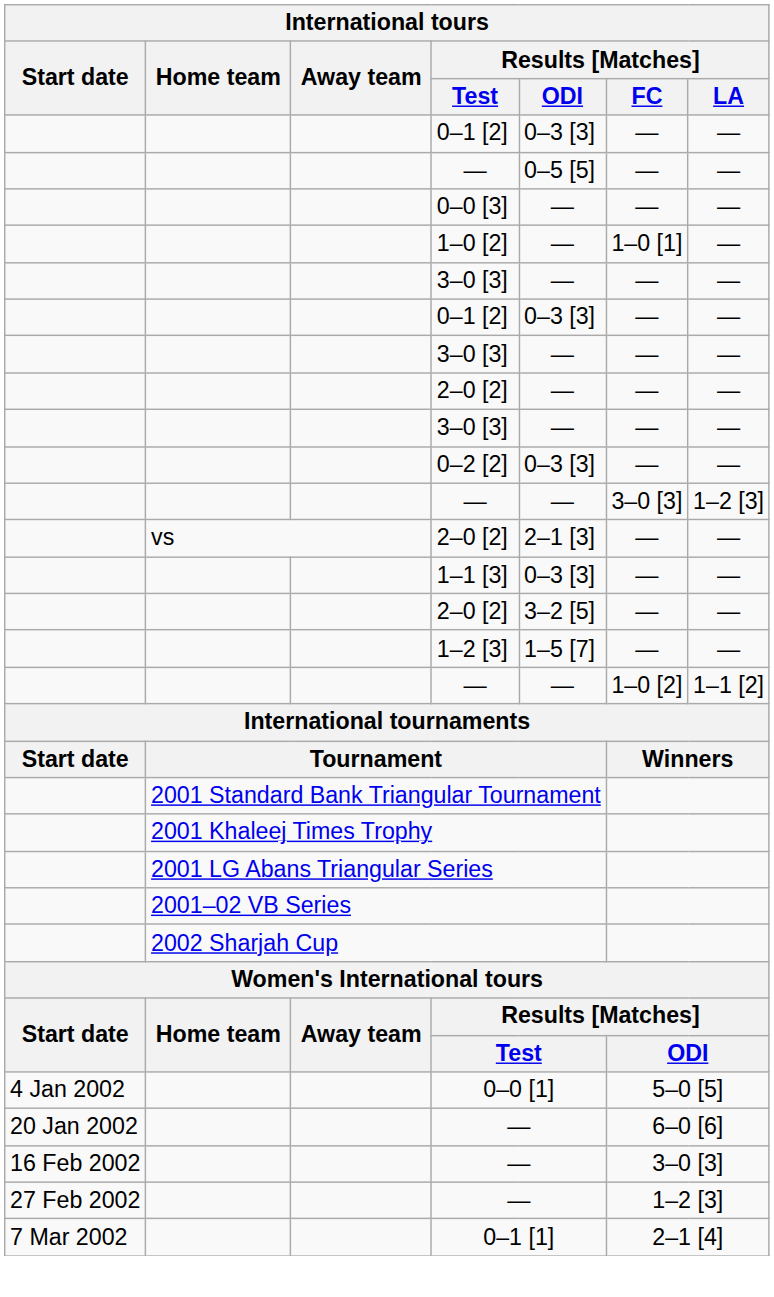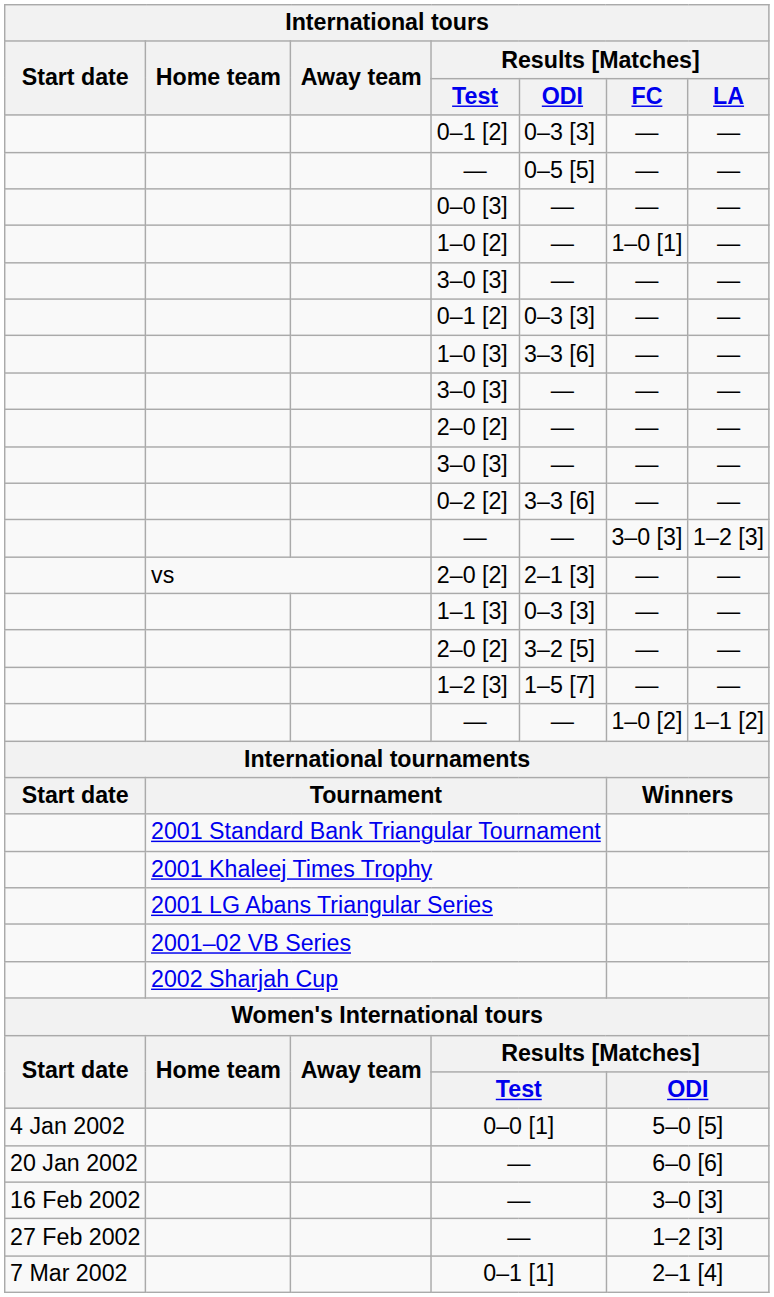 <table class="wikitable">
 <tr>
 <th colspan="7">International tours</th>
 </tr>
 <tr>
 <th rowspan="2">Start date</th>
 <th rowspan="2">Home team</th>
 <th rowspan="2">Away team</th>
 <th colspan="4">Results [Matches]</th>
 </tr>
 <tr>
 <th><a href='#'>Test</a></th>
 <th><a href='#'>ODI</a></th>
 <th><a href='#'>FC</a></th>
 <th><a href='#'>LA</a></th>
 </tr>
 <tr>
 <td><a href='#'></a></td>
 <td></td>
 <td></td>
 <td>0–1 [2]</td>
 <td>0–3 [3]</td>
 <td ; style="text-align:center">—</td>
 <td ; style="text-align:center">—</td>
 </tr>
 <tr>
 <td><a href='#'></a></td>
 <td></td>
 <td></td>
 <td ; style="text-align:center">—</td>
 <td>0–5 [5]</td>
 <td ; style="text-align:center">—</td>
 <td ; style="text-align:center">—</td>
 </tr>
 <tr>
 <td><a href='#'></a></td>
 <td></td>
 <td></td>
 <td>0–0 [3]</td>
 <td ; style="text-align:center">—</td>
 <td ; style="text-align:center">—</td>
 <td ; style="text-align:center">—</td>
 </tr>
 <tr>
 <td><a href='#'></a></td>
 <td></td>
 <td></td>
 <td>1–0 [2]</td>
 <td ; style="text-align:center">—</td>
 <td>1–0 [1]</td>
 <td ; style="text-align:center">—</td>
 </tr>
 <tr>
 <td><a href='#'></a></td>
 <td></td>
 <td></td>
 <td>3–0 [3]</td>
 <td ; style="text-align:center">—</td>
 <td ; style="text-align:center">—</td>
 <td ; style="text-align:center">—</td>
 </tr>
 <tr>
 <td><a href='#'></a></td>
 <td></td>
 <td></td>
 <td>0–1 [2]</td>
 <td>0–3 [3]</td>
 <td ; style="text-align:center">—</td>
 <td ; style="text-align:center">—</td>
 </tr>
 <tr>
 <td><a href='#'></a></td>
 <td></td>
 <td></td>
+<td>1–0 [3]</td>
+<td>3–3 [6]</td>
+<td ; style="text-align:center">—</td>
+<td ; style="text-align:center">—</td>
+</tr>
+<tr>
+<td><a href='#'></a></td>
+<td></td>
+<td></td>
 <td>3–0 [3]</td>
 <td ; style="text-align:center">—</td>
 <td ; style="text-align:center">—</td>
 <td ; style="text-align:center">—</td>
 </tr>
 <tr>
 <td><a href='#'></a></td>
 <td></td>
 <td></td>
 <td>2–0 [2]</td>
 <td ; style="text-align:center">—</td>
 <td ; style="text-align:center">—</td>
 <td ; style="text-align:center">—</td>
 </tr>
 <tr>
 <td><a href='#'></a></td>
 <td></td>
 <td></td>
 <td>3–0 [3]</td>
 <td ; style="text-align:center">—</td>
 <td ; style="text-align:center">—</td>
 <td ; style="text-align:center">—</td>
 </tr>
 <tr>
 <td><a href='#'></a></td>
 <td></td>
 <td></td>
 <td>0–2 [2]</td>
-<td>0–3 [3]</td>
+<td>3–3 [6]</td>
 <td ; style="text-align:center">—</td>
 <td ; style="text-align:center">—</td>
 </tr>
 <tr>
 <td><a href='#'></a></td>
 <td></td>
 <td></td>
 <td ; style="text-align:center">—</td>
 <td ; style="text-align:center">—</td>
 <td>3–0 [3]</td>
 <td>1–2 [3]</td>
 </tr>
 <tr>
 <td><a href='#'></a></td>
 <td colspan="2"> vs </td>
 <td>2–0 [2]</td>
 <td>2–1 [3]</td>
 <td ; style="text-align:center">—</td>
 <td ; style="text-align:center">—</td>
 </tr>
 <tr>
 <td><a href='#'></a></td>
 <td></td>
 <td></td>
 <td>1–1 [3]</td>
 <td>0–3 [3]</td>
 <td ; style="text-align:center">—</td>
 <td ; style="text-align:center">—</td>
 </tr>
 <tr>
 <td><a href='#'></a></td>
 <td></td>
 <td></td>
 <td>2–0 [2]</td>
 <td>3–2 [5]</td>
 <td ; style="text-align:center">—</td>
 <td ; style="text-align:center">—</td>
 </tr>
 <tr>
 <td><a href='#'></a></td>
 <td></td>
 <td></td>
 <td>1–2 [3]</td>
 <td>1–5 [7]</td>
 <td ; style="text-align:center">—</td>
 <td ; style="text-align:center">—</td>
 </tr>
 <tr>
 <td><a href='#'></a></td>
 <td></td>
 <td></td>
 <td ; style="text-align:center">—</td>
 <td ; style="text-align:center">—</td>
 <td>1–0 [2]</td>
 <td>1–1 [2]</td>
 </tr>
 <tr>
 <th colspan="7">International tournaments</th>
 </tr>
 <tr>
 <th>Start date</th>
 <th colspan="4">Tournament</th>
 <th colspan="2">Winners</th>
 </tr>
 <tr>
 <td><a href='#'></a></td>
 <td colspan="4"> <a href='#'>2001 Standard Bank Triangular Tournament</a></td>
 <td colspan="2"></td>
 </tr>
 <tr>
 <td><a href='#'></a></td>
 <td colspan="4"> <a href='#'>2001 Khaleej Times Trophy</a></td>
 <td colspan="2"></td>
 </tr>
 <tr>
 <td><a href='#'></a></td>
 <td colspan="4"> <a href='#'>2001 LG Abans Triangular Series</a></td>
 <td colspan="2"></td>
 </tr>
 <tr>
 <td><a href='#'></a></td>
 <td colspan="4"> <a href='#'>2001–02 VB Series</a></td>
 <td colspan="2"></td>
 </tr>
 <tr>
 <td><a href='#'></a></td>
 <td colspan="4"> <a href='#'>2002 Sharjah Cup</a></td>
 <td colspan="2"></td>
 </tr>
 <tr>
 <th colspan="7">Women's International tours</th>
 </tr>
 <tr>
 <th rowspan="2">Start date</th>
 <th rowspan="2">Home team</th>
 <th rowspan="2">Away team</th>
 <th colspan="4">Results [Matches]</th>
 </tr>
 <tr>
 <th colspan="2"><a href='#'>Test</a></th>
 <th colspan="2"><a href='#'>ODI</a></th>
 </tr>
 <tr>
 <td>4 Jan 2002</td>
 <td></td>
 <td></td>
 <td colspan="2" ; style="text-align:center">0–0 [1]</td>
 <td colspan="2" ; style="text-align:center">5–0 [5]</td>
 </tr>
 <tr>
 <td>20 Jan 2002</td>
 <td></td>
 <td></td>
 <td colspan="2" ; style="text-align:center">—</td>
 <td colspan="2" ; style="text-align:center">6–0 [6]</td>
 </tr>
 <tr>
 <td>16 Feb 2002</td>
 <td></td>
 <td></td>
 <td colspan="2" ; style="text-align:center">—</td>
 <td colspan="2" ; style="text-align:center">3–0 [3]</td>
 </tr>
 <tr>
 <td>27 Feb 2002</td>
 <td></td>
 <td></td>
 <td colspan="2" ; style="text-align:center">—</td>
 <td colspan="2" ; style="text-align:center">1–2 [3]</td>
 </tr>
 <tr>
 <td>7 Mar 2002</td>
 <td></td>
 <td></td>
 <td colspan="2" ; style="text-align:center">0–1 [1]</td>
 <td colspan="2" ; style="text-align:center">2–1 [4]</td>
 </tr>
 </table>
